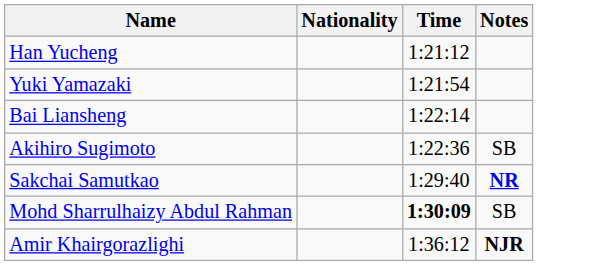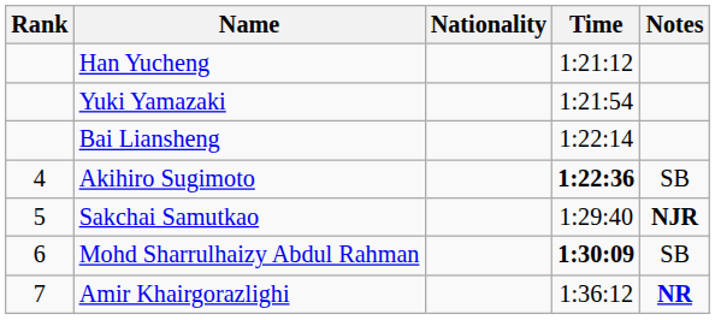 <table class="wikitable sortable" style="text-align:center">
 <tr>
+<th>Rank</th>
 <th>Name</th>
 <th>Nationality</th>
 <th>Time</th>
 <th>Notes</th>
 </tr>
 <tr>
+<td></td>
 <td align=left><a href='#'>Han Yucheng</a></td>
 <td align=left></td>
 <td>1:21:12</td>
 <td></td>
 </tr>
 <tr>
+<td></td>
 <td align=left><a href='#'>Yuki Yamazaki</a></td>
 <td align=left></td>
 <td>1:21:54</td>
 <td></td>
 </tr>
 <tr>
+<td></td>
 <td align=left><a href='#'>Bai Liansheng</a></td>
 <td align=left></td>
 <td>1:22:14</td>
 <td></td>
 </tr>
 <tr>
+<td>4</td>
 <td align=left><a href='#'>Akihiro Sugimoto</a></td>
 <td align=left></td>
-<td>1:22:36</td>
+<td><strong>1:22:36</strong></td>
 <td>SB</td>
 </tr>
 <tr>
+<td>5</td>
 <td align=left><a href='#'>Sakchai Samutkao</a></td>
 <td align=left></td>
 <td>1:29:40</td>
-<td><strong><a href='#'>NR</a></strong></td>
+<td><strong>NJR</strong></td>
 </tr>
 <tr>
+<td>6</td>
 <td align=left><a href='#'>Mohd Sharrulhaizy Abdul Rahman</a></td>
 <td align=left></td>
 <td><strong>1:30:09</strong></td>
 <td>SB</td>
 </tr>
 <tr>
+<td>7</td>
 <td align=left><a href='#'>Amir Khairgorazlighi</a></td>
 <td align=left></td>
 <td>1:36:12</td>
-<td><strong>NJR</strong></td>
+<td><strong><a href='#'>NR</a></strong></td>
 </tr>
 </table>
